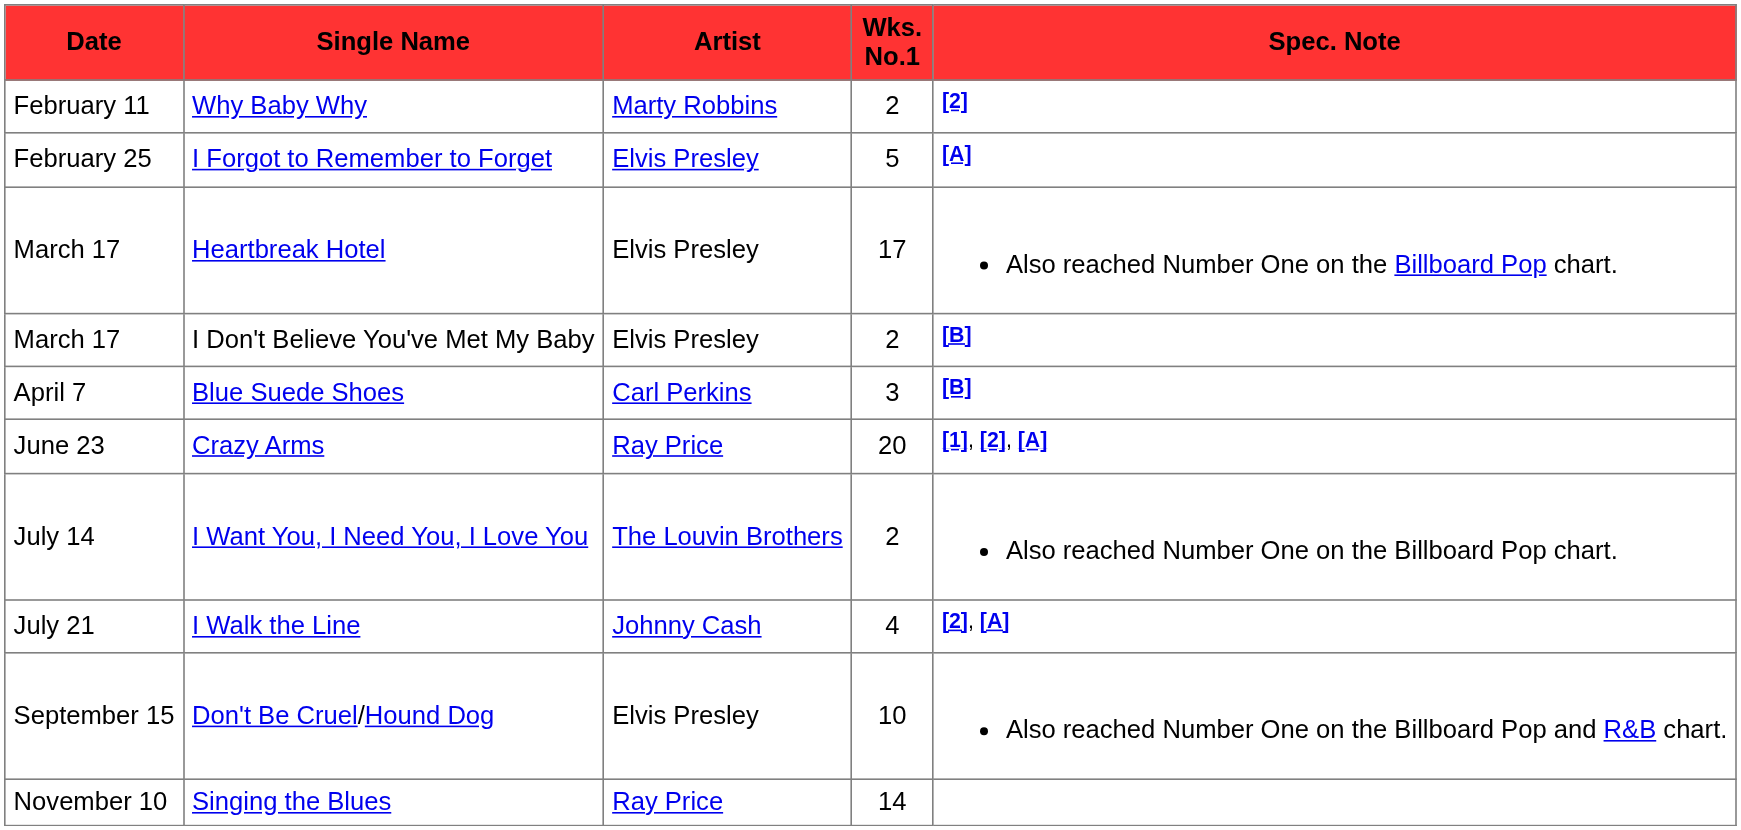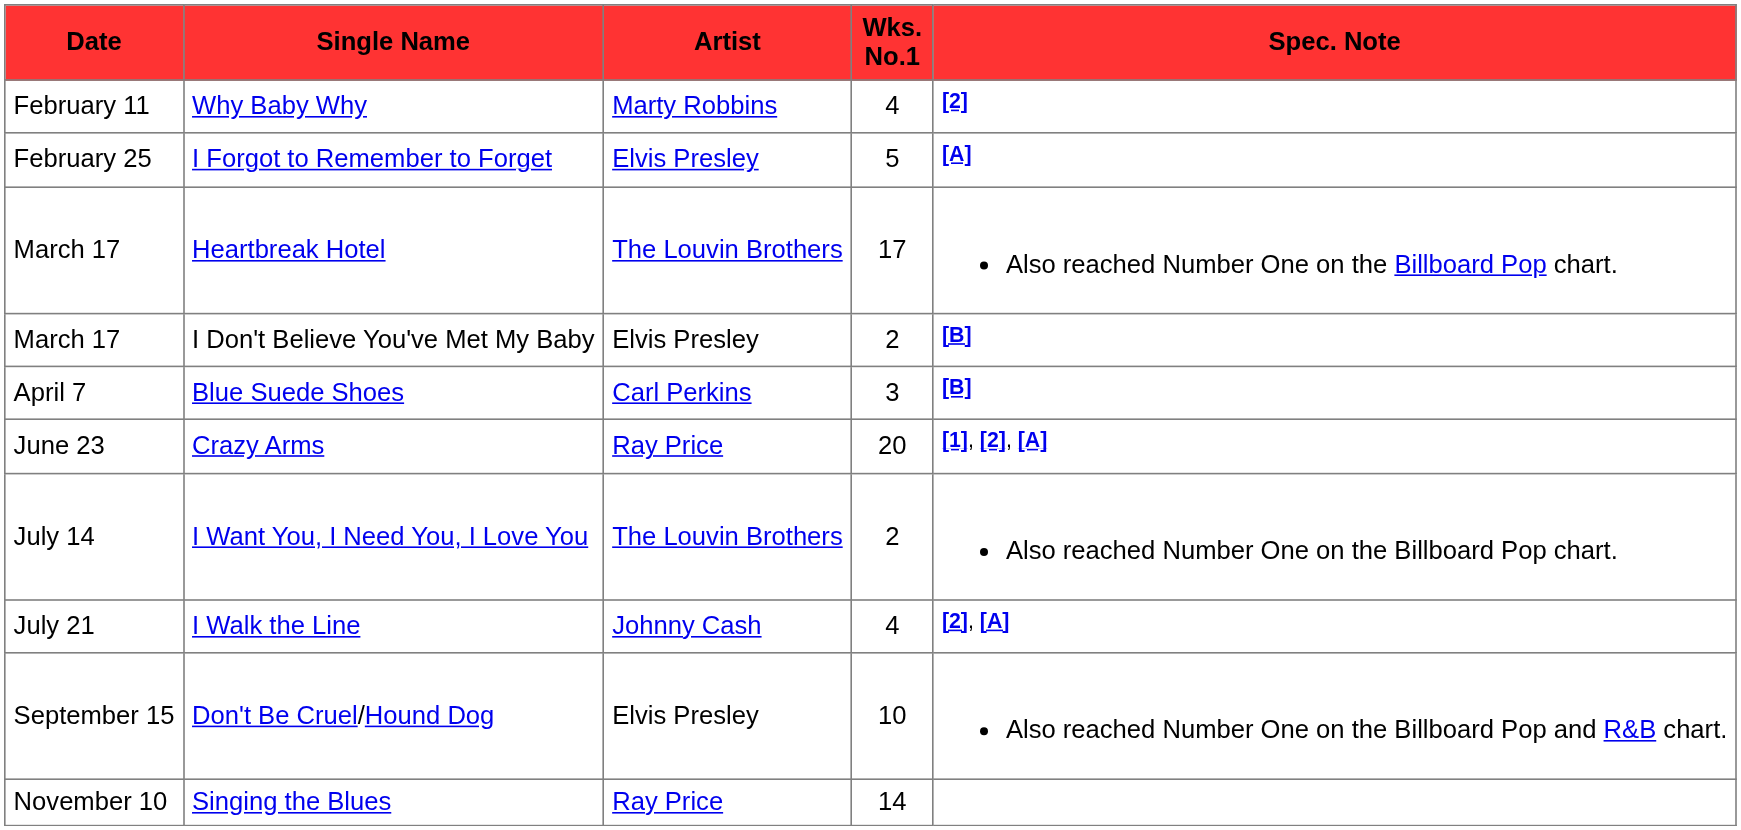 <table border="1" cellpadding="5" cellspacing="1" style="border-collapse: collapse">
 <tr style="background:#f33;">
 <th>Date</th>
 <th>Single Name</th>
 <th>Artist</th>
 <th width="40">Wks. No.1</th>
 <th>Spec. Note</th>
 </tr>
 <tr>
 <td>February 11</td>
 <td><a href='#'>Why Baby Why</a></td>
 <td><a href='#'>Marty Robbins</a></td>
-<td style="text-align:center;">2</td>
+<td style="text-align:center;">4</td>
 <td><sup><span></span><a href='#'><strong>[2]</strong></a></sup></td>
 </tr>
 <tr>
 <td>February 25</td>
 <td><a href='#'>I Forgot to Remember to Forget</a></td>
 <td><a href='#'>Elvis Presley</a></td>
 <td style="text-align:center;">5</td>
 <td><sup><span></span><a href='#'><strong>[A]</strong></a></sup></td>
 </tr>
 <tr>
 <td>March 17</td>
 <td><a href='#'>Heartbreak Hotel</a></td>
-<td>Elvis Presley</td>
+<td><a href='#'>The Louvin Brothers</a></td>
 <td style="text-align:center;">17</td>
 <td><br><ul><li>Also reached Number One on the <a href='#'>Billboard Pop</a> chart.</li></ul></td>
 </tr>
 <tr>
 <td>March 17</td>
 <td>I Don't Believe You've Met My Baby</td>
 <td>Elvis Presley</td>
 <td style="text-align:center;">2</td>
 <td><sup><span></span><a href='#'><strong>[B]</strong></a></sup></td>
 </tr>
 <tr>
 <td>April 7</td>
 <td><a href='#'>Blue Suede Shoes</a></td>
 <td><a href='#'>Carl Perkins</a></td>
 <td style="text-align:center;">3</td>
 <td><sup><span></span><a href='#'><strong>[B]</strong></a></sup></td>
 </tr>
 <tr>
 <td>June 23</td>
 <td><a href='#'>Crazy Arms</a></td>
 <td><a href='#'>Ray Price</a></td>
 <td style="text-align:center;">20</td>
 <td><sup><span></span><a href='#'><strong>[1]</strong></a>, <span></span><a href='#'><strong>[2]</strong></a>, <span></span><a href='#'><strong>[A]</strong></a></sup></td>
 </tr>
 <tr>
 <td>July 14</td>
 <td><a href='#'>I Want You, I Need You, I Love You</a></td>
 <td><a href='#'>The Louvin Brothers</a></td>
 <td style="text-align:center;">2</td>
 <td><br><ul><li>Also reached Number One on the Billboard Pop chart.</li></ul></td>
 </tr>
 <tr>
 <td>July 21</td>
 <td><a href='#'>I Walk the Line</a></td>
 <td><a href='#'>Johnny Cash</a></td>
 <td style="text-align:center;">4</td>
 <td><sup><span></span><a href='#'><strong>[2]</strong></a>, <span></span><a href='#'><strong>[A]</strong></a></sup></td>
 </tr>
 <tr>
 <td>September 15</td>
 <td><a href='#'>Don't Be Cruel</a>/<a href='#'>Hound Dog</a></td>
 <td>Elvis Presley</td>
 <td style="text-align:center;">10</td>
 <td><br><ul><li>Also reached Number One on the Billboard Pop and <a href='#'>R&B</a> chart.</li></ul></td>
 </tr>
 <tr>
 <td>November 10</td>
 <td><a href='#'>Singing the Blues</a></td>
 <td><a href='#'>Ray Price</a></td>
 <td style="text-align:center;">14</td>
 <td></td>
 </tr>
 </table>
